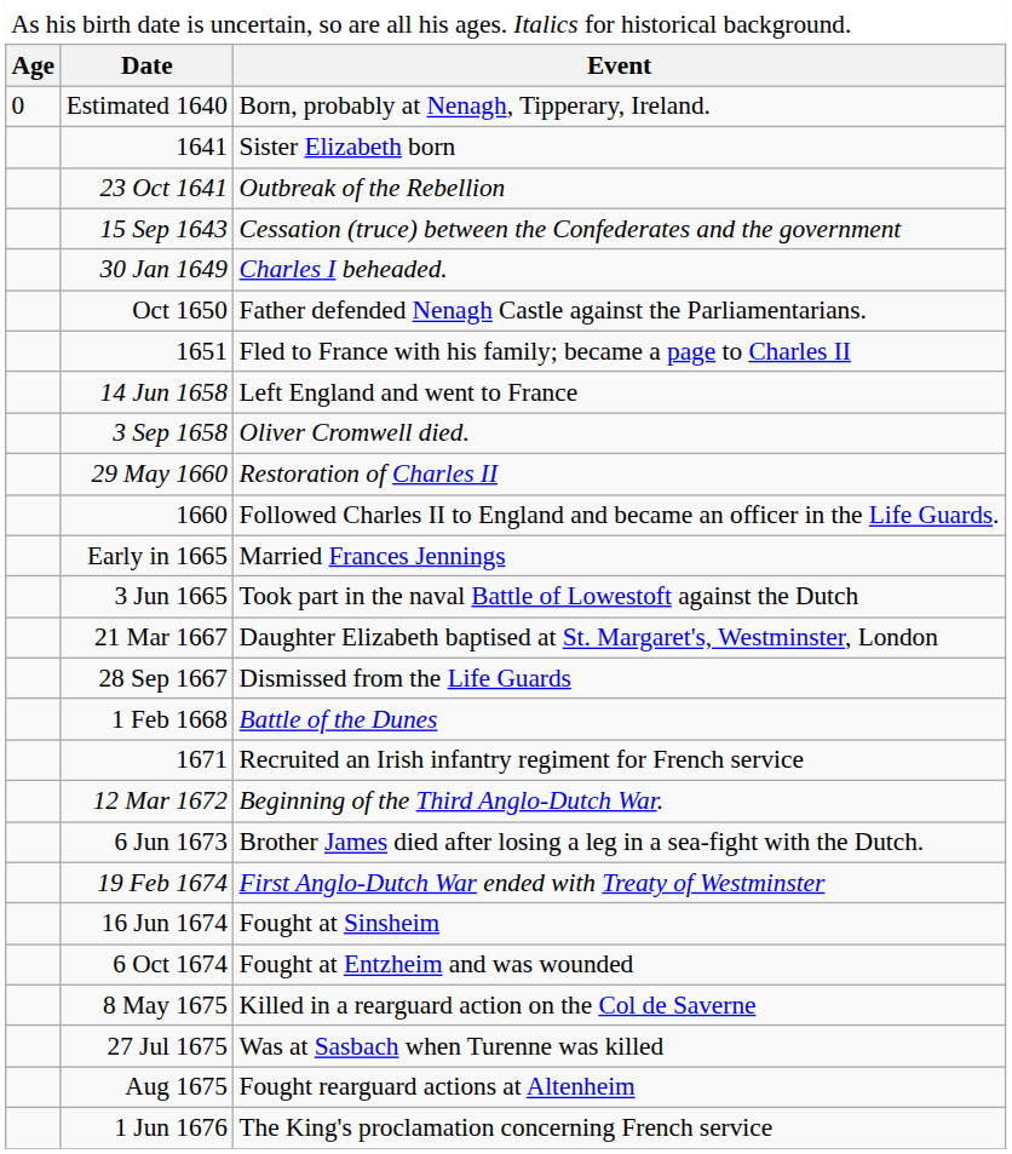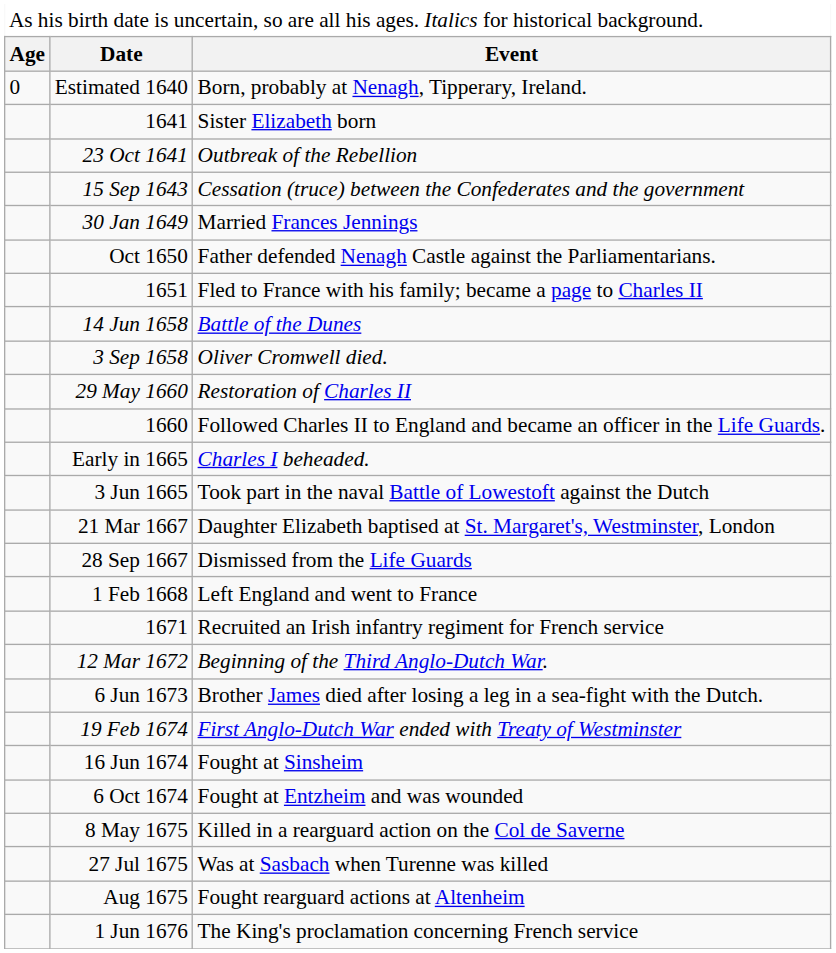 <table class="wikitable mw-collapsible mw-collapsed" style="border: none;">
 <tr>
 <td colspan=3 style="background: white; border: none;">As his birth date is uncertain, so are all his ages. <em>Italics</em> for historical background.</td>
 </tr>
 <tr>
 <th scope="col">Age</th>
 <th scope="col">Date</th>
 <th scope="col">Event</th>
 </tr>
 <tr>
 <td>0</td>
 <td align=right>Estimated 1640</td>
 <td>Born, probably at <a href='#'>Nenagh</a>, Tipperary, Ireland.</td>
 </tr>
 <tr>
 <td></td>
 <td align=right>1641</td>
 <td>Sister <a href='#'>Elizabeth</a> born</td>
 </tr>
 <tr>
 <td></td>
 <td align=right><em>23 Oct 1641</em></td>
 <td><em>Outbreak of the Rebellion</em></td>
 </tr>
 <tr>
 <td></td>
 <td align=right><em>15 Sep 1643</em></td>
 <td><em>Cessation (truce) between the Confederates and the government</em></td>
 </tr>
 <tr>
 <td></td>
 <td align=right><em>30 Jan 1649</em></td>
-<td><em><a href='#'>Charles I</a> beheaded.</em></td>
+<td>Married <a href='#'>Frances Jennings</a></td>
 </tr>
 <tr>
 <td></td>
 <td align=right>Oct 1650</td>
 <td>Father defended <a href='#'>Nenagh</a> Castle against the Parliamentarians.</td>
 </tr>
 <tr>
 <td></td>
 <td align=right>1651</td>
 <td>Fled to France with his family; became a <a href='#'>page</a> to <a href='#'>Charles II</a></td>
 </tr>
 <tr>
 <td></td>
 <td align=right><em>14 Jun 1658</em></td>
-<td>Left England and went to France</td>
+<td><em><a href='#'>Battle of the Dunes</a></em></td>
 </tr>
 <tr>
 <td></td>
 <td align=right><em>3 Sep 1658</em></td>
 <td><em>Oliver Cromwell died.</em></td>
 </tr>
 <tr>
 <td></td>
 <td align=right><em>29 May 1660</em></td>
 <td><em>Restoration of <a href='#'>Charles II</a></em></td>
 </tr>
 <tr>
 <td></td>
 <td align=right>1660</td>
 <td>Followed Charles II to England and became an officer in the <a href='#'>Life Guards</a>.</td>
 </tr>
 <tr>
 <td></td>
 <td align=right>Early in 1665</td>
-<td>Married <a href='#'>Frances Jennings</a></td>
+<td><em><a href='#'>Charles I</a> beheaded.</em></td>
 </tr>
 <tr>
 <td></td>
 <td align=right>3 Jun 1665</td>
 <td>Took part in the naval <a href='#'>Battle of Lowestoft</a> against the Dutch</td>
 </tr>
 <tr>
 <td></td>
 <td align=right>21 Mar 1667</td>
 <td>Daughter Elizabeth baptised at <a href='#'>St. Margaret's, Westminster</a>, London</td>
 </tr>
 <tr>
 <td></td>
 <td align=right>28 Sep 1667</td>
 <td>Dismissed from the <a href='#'>Life Guards</a></td>
 </tr>
 <tr>
 <td></td>
 <td align=right>1 Feb 1668</td>
-<td><em><a href='#'>Battle of the Dunes</a></em></td>
+<td>Left England and went to France</td>
 </tr>
 <tr>
 <td></td>
 <td align=right>1671</td>
 <td>Recruited an Irish infantry regiment for French service</td>
 </tr>
 <tr>
 <td></td>
 <td align=right><em>12 Mar 1672</em></td>
 <td><em>Beginning of the <a href='#'>Third Anglo-Dutch War</a>.</em></td>
 </tr>
 <tr>
 <td></td>
 <td align=right>6 Jun 1673</td>
 <td>Brother <a href='#'>James</a> died after losing a leg in a sea-fight with the Dutch.</td>
 </tr>
 <tr>
 <td></td>
 <td align=right><em>19 Feb 1674</em></td>
 <td><em><a href='#'>First Anglo-Dutch War</a> ended with <a href='#'>Treaty of Westminster</a></em></td>
 </tr>
 <tr>
 <td></td>
 <td align=right>16 Jun 1674</td>
 <td>Fought at <a href='#'>Sinsheim</a></td>
 </tr>
 <tr>
 <td></td>
 <td align=right>6 Oct 1674</td>
 <td>Fought at <a href='#'>Entzheim</a> and was wounded</td>
 </tr>
 <tr>
 <td></td>
 <td align=right>8 May 1675</td>
 <td>Killed in a rearguard action on the <a href='#'>Col de Saverne</a></td>
 </tr>
 <tr>
 <td></td>
 <td align=right>27 Jul 1675</td>
 <td>Was at <a href='#'>Sasbach</a> when Turenne was killed</td>
 </tr>
 <tr>
 <td></td>
 <td align=right>Aug 1675</td>
 <td>Fought rearguard actions at <a href='#'>Altenheim</a></td>
 </tr>
 <tr>
 <td></td>
 <td align=right>1 Jun 1676</td>
 <td>The King's proclamation concerning French service</td>
 </tr>
 </table>
